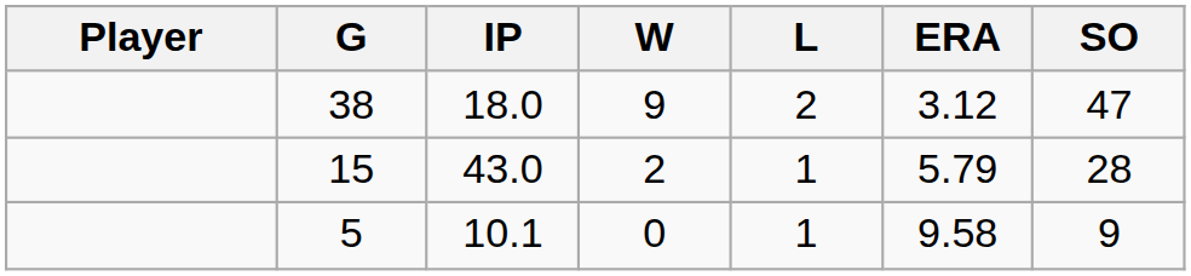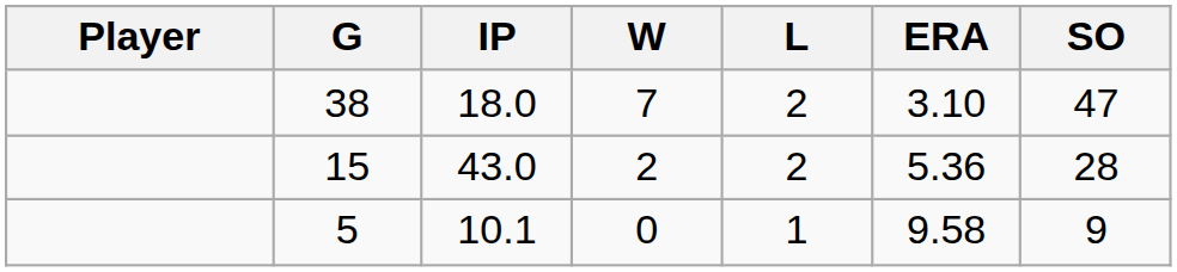 <table class="wikitable sortable">
 <tr>
 <th bgcolor="#DDDDFF" width="16%">Player</th>
 <th bgcolor="#DDDDFF" width="9%">G</th>
 <th bgcolor="#DDDDFF" width="9%">IP</th>
 <th bgcolor="#DDDDFF" width="9%">W</th>
 <th bgcolor="#DDDDFF" width="9%">L</th>
 <th bgcolor="#DDDDFF" width="9%">ERA</th>
 <th bgcolor="#DDDDFF" width="9%">SO</th>
 </tr>
 <tr align="center">
 <td></td>
 <td>38</td>
 <td>18.0</td>
-<td>9</td>
+<td>7</td>
 <td>2</td>
-<td>3.12</td>
+<td>3.10</td>
 <td>47</td>
 </tr>
 <tr align="center">
 <td></td>
 <td>15</td>
 <td>43.0</td>
 <td>2</td>
-<td>1</td>
-<td>5.79</td>
+<td>2</td>
+<td>5.36</td>
 <td>28</td>
 </tr>
 <tr align="center">
 <td></td>
 <td>5</td>
 <td>10.1</td>
 <td>0</td>
 <td>1</td>
 <td>9.58</td>
 <td>9</td>
 </tr>
 </table>
